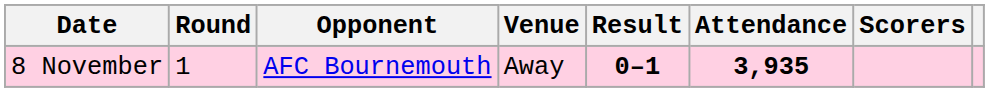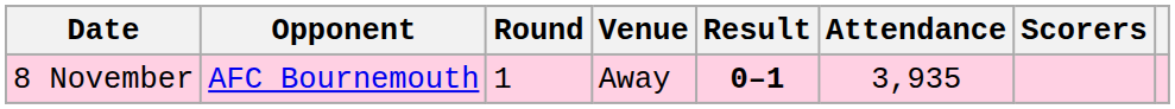 <table class="wikitable">
 <tr>
 <th>Date</th>
+<th>Opponent</th>
 <th>Round</th>
-<th>Opponent</th>
 <th>Venue</th>
 <th>Result</th>
 <th>Attendance</th>
 <th>Scorers</th>
 <th></th>
 </tr>
 <tr bgcolor = "#ffd0e3">
 <td>8 November</td>
+<td><a href='#'>AFC Bournemouth</a></td>
 <td>1</td>
-<td><a href='#'>AFC Bournemouth</a></td>
 <td>Away</td>
 <td align="center"><strong>0–1</strong></td>
-<td align="center"><strong>3,935</strong></td>
+<td align="center">3,935</td>
 <td></td>
 <td></td>
 </tr>
 </table>
